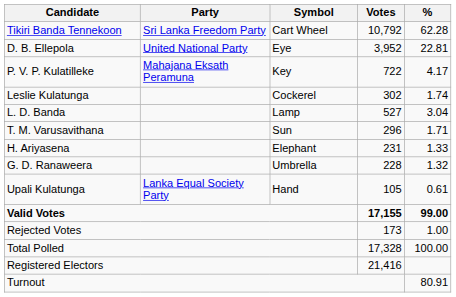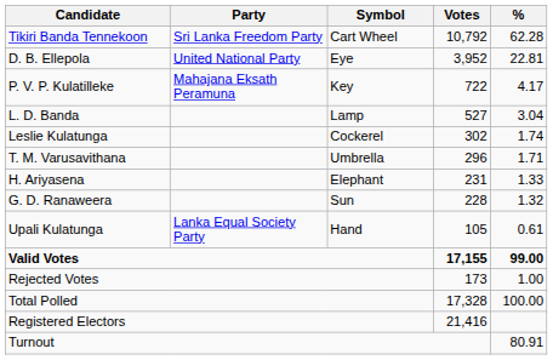 <table class="wikitable" border="1" style="text-align:right;">
 <tr>
 <th align=left width="190">Candidate</th>
 <th align=left width="180">Party</th>
 <th align=left width="120">Symbol</th>
 <th align=left width="60">Votes</th>
 <th align=left width="60">%</th>
 </tr>
 <tr>
 <td align=left><a href='#'>Tikiri Banda Tennekoon</a></td>
 <td align=left><a href='#'>Sri Lanka Freedom Party</a></td>
 <td align=left>Cart Wheel</td>
 <td align=right>10,792</td>
 <td align=right>62.28</td>
 </tr>
 <tr>
 <td align=left>D. B. Ellepola</td>
 <td align=left><a href='#'>United National Party</a></td>
 <td align=left>Eye</td>
 <td align=right>3,952</td>
 <td align=right>22.81</td>
 </tr>
 <tr>
 <td align=left>P. V. P. Kulatilleke</td>
 <td align=left><a href='#'>Mahajana Eksath Peramuna</a></td>
 <td align=left>Key</td>
 <td align=right>722</td>
 <td align=right>4.17</td>
 </tr>
 <tr>
+<td align=left>L. D. Banda</td>
+<td></td>
+<td align=left>Lamp</td>
+<td align=right>527</td>
+<td align=right>3.04</td>
+</tr>
+<tr>
 <td align=left>Leslie Kulatunga</td>
 <td></td>
 <td align=left>Cockerel</td>
 <td align=right>302</td>
 <td align=right>1.74</td>
 </tr>
 <tr>
-<td align=left>L. D. Banda</td>
-<td></td>
-<td align=left>Lamp</td>
-<td align=right>527</td>
-<td align=right>3.04</td>
-</tr>
-<tr>
 <td align=left>T. M. Varusavithana</td>
 <td></td>
-<td align=left>Sun</td>
+<td align=left>Umbrella</td>
 <td align=right>296</td>
 <td align=right>1.71</td>
 </tr>
 <tr>
 <td align=left>H. Ariyasena</td>
 <td></td>
 <td align=left>Elephant</td>
 <td align=right>231</td>
 <td align=right>1.33</td>
 </tr>
 <tr>
 <td align=left>G. D. Ranaweera</td>
 <td></td>
-<td align=left>Umbrella</td>
+<td align=left>Sun</td>
 <td align=right>228</td>
 <td align=right>1.32</td>
 </tr>
 <tr>
 <td align=left>Upali Kulatunga</td>
 <td align=left><a href='#'>Lanka Equal Society Party</a></td>
 <td align=left>Hand</td>
 <td align=right>105</td>
 <td align=right>0.61</td>
 </tr>
 <tr>
 <td align=left colspan=3><strong>Valid Votes</strong></td>
 <td align=right><strong>17,155</strong></td>
 <td align=right><strong>99.00</strong></td>
 </tr>
 <tr>
 <td align=left colspan=3>Rejected Votes</td>
 <td align=right>173</td>
 <td align=right>1.00</td>
 </tr>
 <tr>
 <td align=left colspan=3>Total Polled</td>
 <td align=right>17,328</td>
 <td align=right>100.00</td>
 </tr>
 <tr>
 <td align=left colspan=3>Registered Electors</td>
 <td align=right>21,416</td>
 <td></td>
 </tr>
 <tr>
 <td align=left colspan=4>Turnout</td>
 <td align=right>80.91</td>
 </tr>
 </table>
